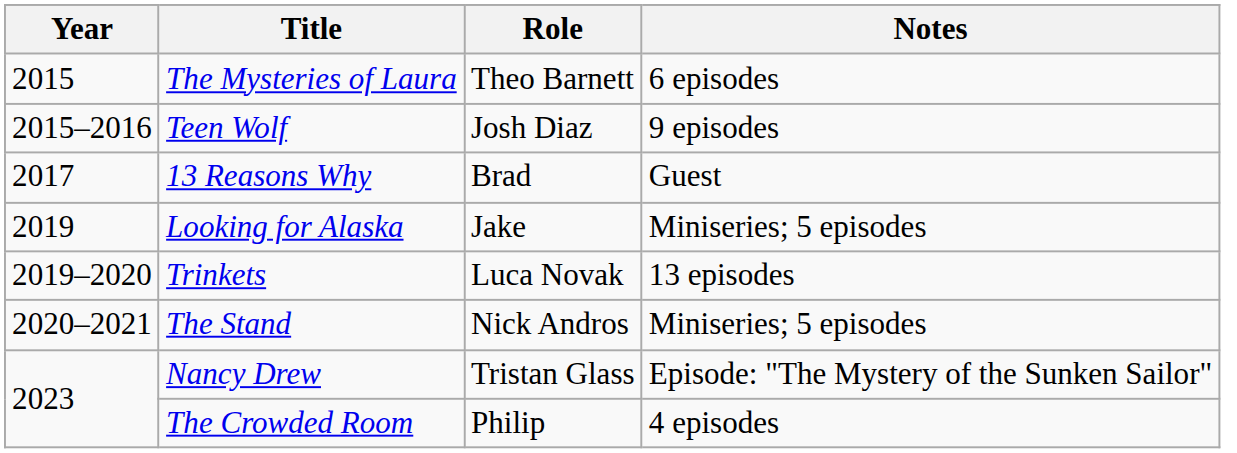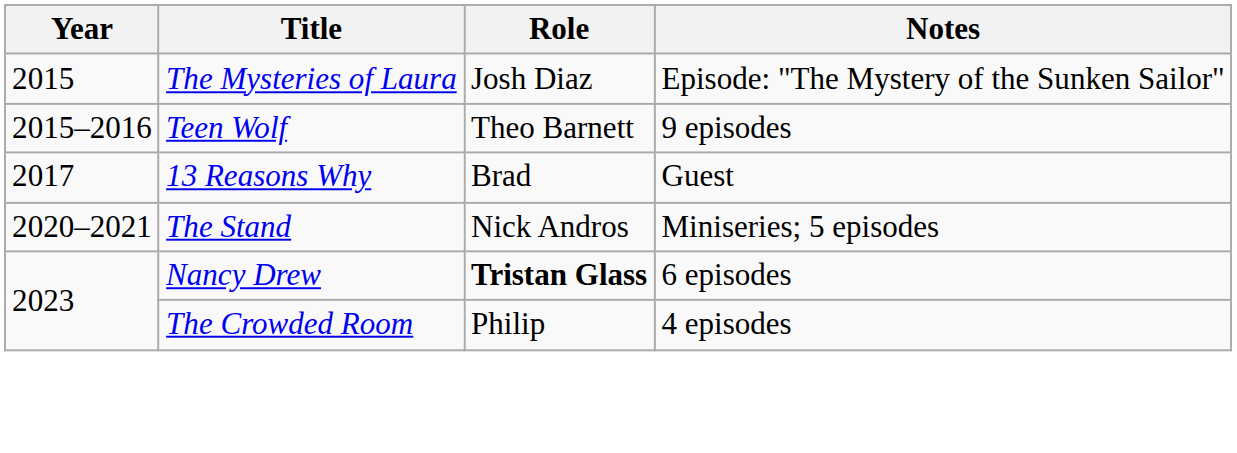 <table class="wikitable">
 <tr>
 <th>Year</th>
 <th>Title</th>
 <th>Role</th>
 <th>Notes</th>
 </tr>
 <tr>
 <td>2015</td>
 <td><em><a href='#'>The Mysteries of Laura</a></em></td>
-<td>Theo Barnett</td>
-<td>6 episodes</td>
+<td>Josh Diaz</td>
+<td>Episode: "The Mystery of the Sunken Sailor"</td>
 </tr>
 <tr>
 <td>2015–2016</td>
 <td><em><a href='#'>Teen Wolf</a></em></td>
-<td>Josh Diaz</td>
+<td>Theo Barnett</td>
 <td>9 episodes</td>
 </tr>
 <tr>
 <td>2017</td>
 <td><em><a href='#'>13 Reasons Why</a></em></td>
 <td>Brad</td>
 <td>Guest</td>
-</tr>
-<tr>
-<td>2019</td>
-<td><em><a href='#'>Looking for Alaska</a></em></td>
-<td>Jake</td>
-<td>Miniseries; 5 episodes</td>
-</tr>
-<tr>
-<td>2019–2020</td>
-<td><em><a href='#'>Trinkets</a></em></td>
-<td>Luca Novak</td>
-<td>13 episodes</td>
 </tr>
 <tr>
 <td>2020–2021</td>
 <td><em><a href='#'>The Stand</a></em></td>
 <td>Nick Andros</td>
 <td>Miniseries; 5 episodes</td>
 </tr>
 <tr>
 <td rowspan="2">2023</td>
 <td><em><a href='#'>Nancy Drew</a></em></td>
-<td>Tristan Glass</td>
-<td>Episode: "The Mystery of the Sunken Sailor"</td>
+<td><strong>Tristan Glass</strong></td>
+<td>6 episodes</td>
 </tr>
 <tr>
 <td><em><a href='#'>The Crowded Room</a></em></td>
 <td>Philip</td>
 <td>4 episodes</td>
 </tr>
 </table>
